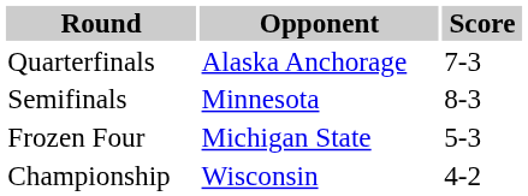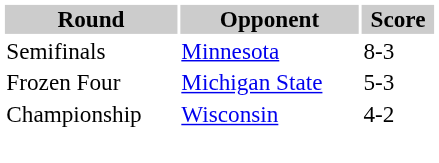 <table style="width:300px; border:'1' 'solid' 'gray'; float:left;">
 <tr>
 <th style="background:#ccc;">Round</th>
 <th style="background:#ccc;">Opponent</th>
 <th style="background:#ccc;">Score</th>
-</tr>
-<tr>
-<td>Quarterfinals</td>
-<td><a href='#'>Alaska Anchorage</a></td>
-<td>7-3</td>
 </tr>
 <tr>
 <td>Semifinals</td>
 <td><a href='#'>Minnesota</a></td>
 <td>8-3</td>
 </tr>
 <tr>
 <td>Frozen Four</td>
 <td><a href='#'>Michigan State</a></td>
 <td>5-3</td>
 </tr>
 <tr>
 <td>Championship</td>
 <td><a href='#'>Wisconsin</a></td>
 <td>4-2</td>
 </tr>
 </table>
